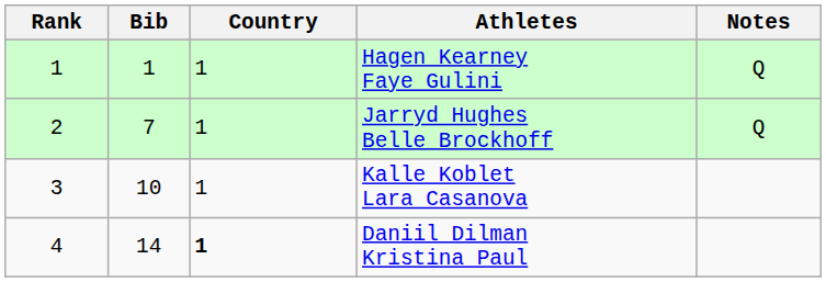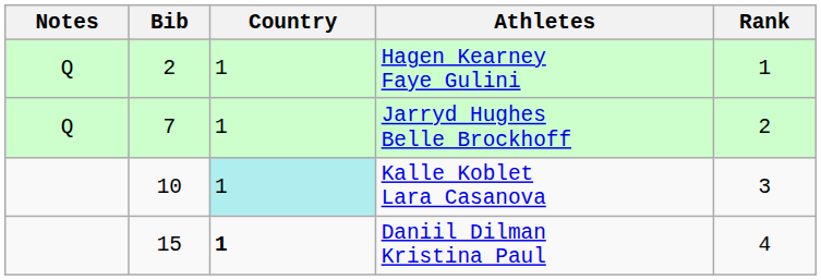 <table class="wikitable" style="text-align:center; width:500px">
 <tr>
-<th>Rank</th>
+<th>Notes</th>
 <th>Bib</th>
 <th>Country</th>
 <th>Athletes</th>
-<th>Notes</th>
+<th>Rank</th>
 </tr>
 <tr bgcolor=ccffcc>
-<td>1</td>
-<td>1</td>
+<td>Q</td>
+<td>2</td>
 <td align=left> 1</td>
 <td align=left><a href='#'>Hagen Kearney</a> <br><a href='#'>Faye Gulini</a></td>
-<td>Q</td>
+<td>1</td>
 </tr>
 <tr bgcolor=ccffcc>
-<td>2</td>
+<td>Q</td>
 <td>7</td>
 <td align=left> 1</td>
 <td align=left><a href='#'>Jarryd Hughes</a> <br><a href='#'>Belle Brockhoff</a></td>
-<td>Q</td>
+<td>2</td>
 </tr>
 <tr>
+<td></td>
+<td>10</td>
+<td align=left style="background: paleturquoise;"> 1</td>
+<td align=left><a href='#'>Kalle Koblet</a> <br><a href='#'>Lara Casanova</a></td>
 <td>3</td>
-<td>10</td>
-<td align=left> 1</td>
-<td align=left><a href='#'>Kalle Koblet</a> <br><a href='#'>Lara Casanova</a></td>
-<td></td>
 </tr>
 <tr>
-<td>4</td>
-<td>14</td>
+<td></td>
+<td>15</td>
 <td align=left><strong> 1</strong></td>
 <td align=left><a href='#'>Daniil Dilman</a> <br><a href='#'>Kristina Paul</a></td>
-<td></td>
+<td>4</td>
 </tr>
 </table>
